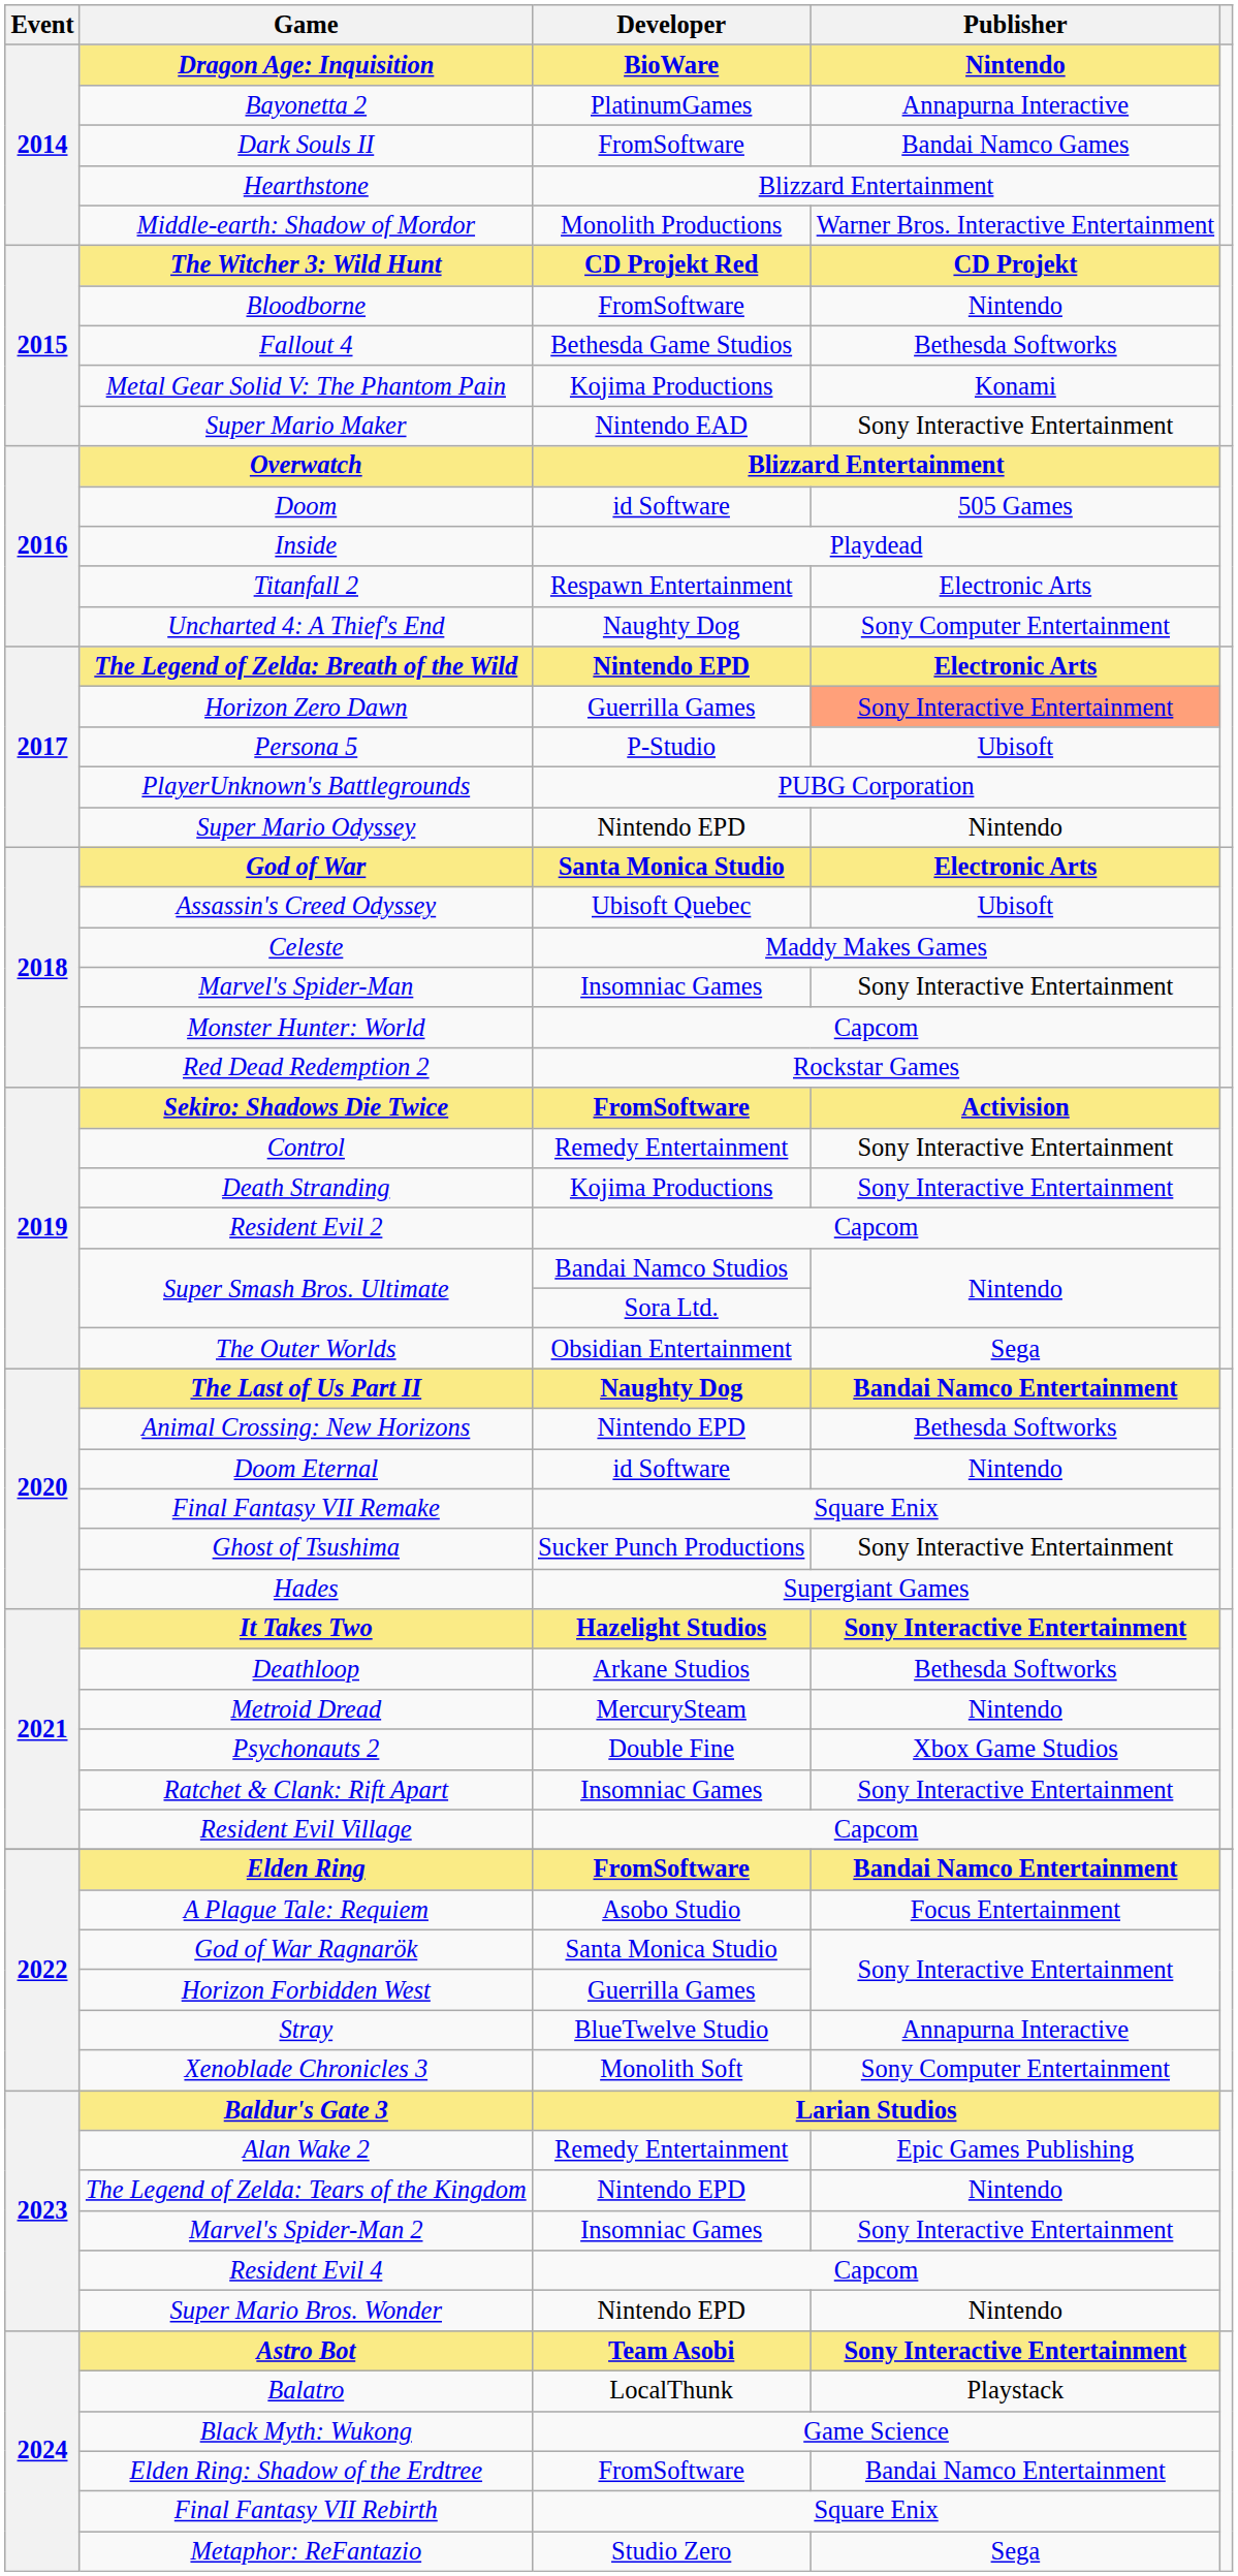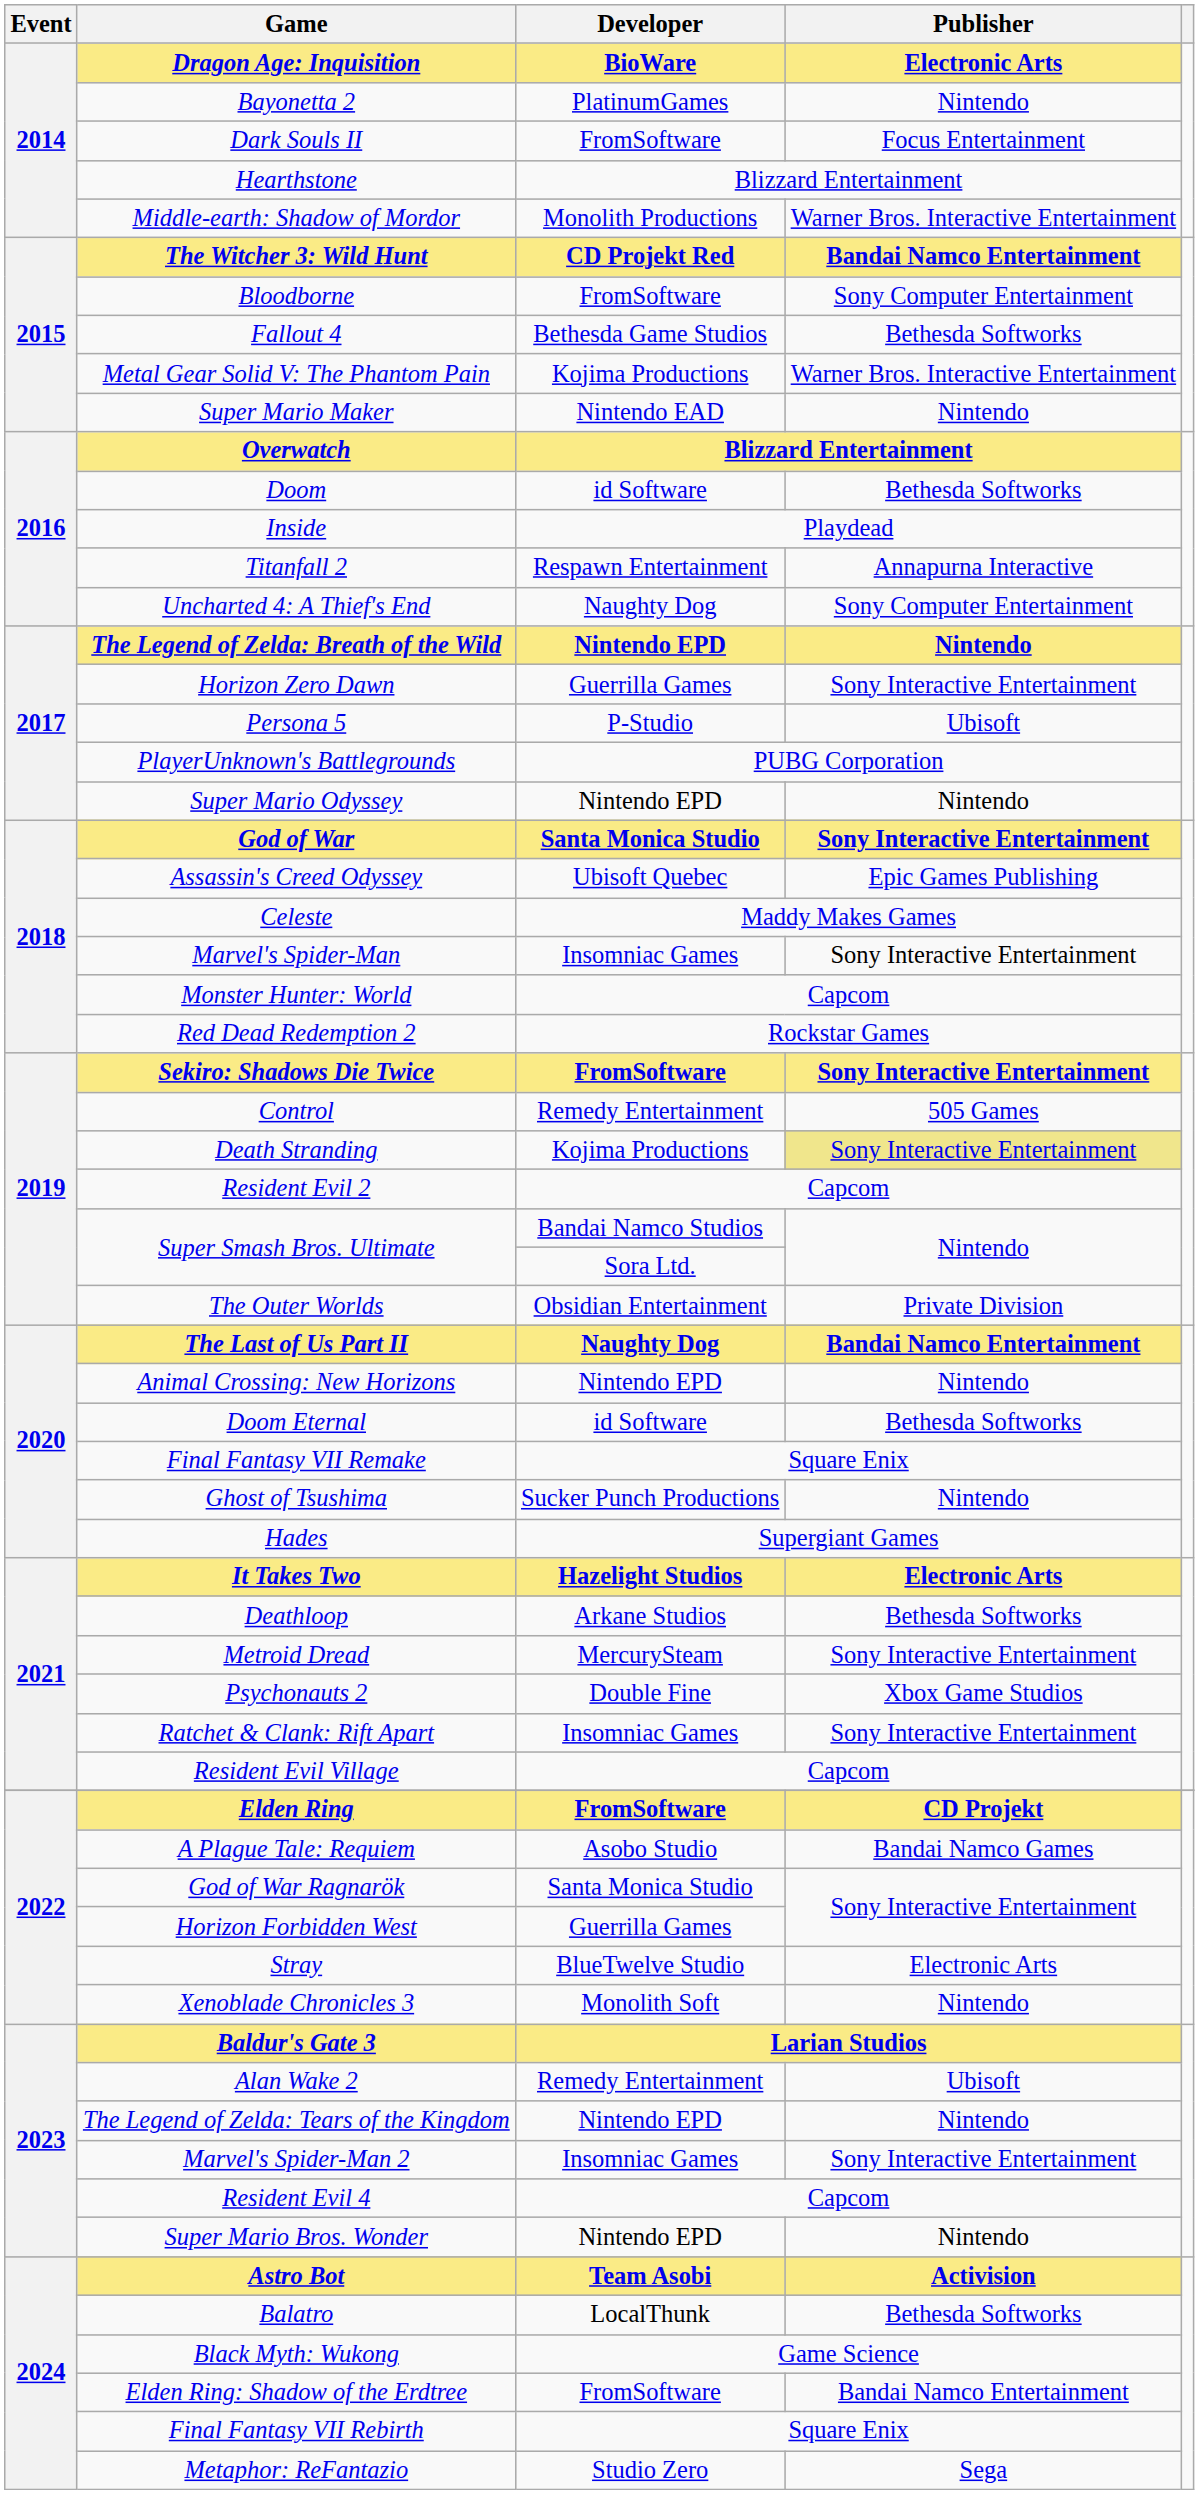 <table class="wikitable sortable" style="text-align:center;" width="auto">
 <tr>
 <th scope="col">Event</th>
 <th scope="col">Game</th>
 <th scope="col">Developer</th>
 <th scope="col">Publisher</th>
 <th scope="col" class="unsortable"></th>
 </tr>
 <tr>
 <th scope="row" rowspan="5"><a href='#'>2014</a></th>
 <td style="background:#FAEB86;"><strong><em><a href='#'>Dragon Age: Inquisition</a></em></strong> </td>
 <td style="background:#FAEB86;"><strong><a href='#'>BioWare</a></strong></td>
-<td style="background:#FAEB86;"><strong><a href='#'>Nintendo</a></strong></td>
+<td style="background:#FAEB86;"><strong><a href='#'>Electronic Arts</a></strong></td>
 <td rowspan="5"><br></td>
 </tr>
 <tr>
 <td><em><a href='#'>Bayonetta 2</a></em></td>
 <td><a href='#'>PlatinumGames</a></td>
-<td><a href='#'>Annapurna Interactive</a></td>
+<td><a href='#'>Nintendo</a></td>
 </tr>
 <tr>
 <td><em><a href='#'>Dark Souls II</a></em></td>
 <td><a href='#'>FromSoftware</a></td>
-<td><a href='#'>Bandai Namco Games</a></td>
+<td><a href='#'>Focus Entertainment</a></td>
 </tr>
 <tr>
 <td><em><a href='#'>Hearthstone</a></em></td>
 <td colspan="2"><a href='#'>Blizzard Entertainment</a></td>
 </tr>
 <tr>
 <td><em><a href='#'>Middle-earth: Shadow of Mordor</a></em></td>
 <td><a href='#'>Monolith Productions</a></td>
 <td><a href='#'>Warner Bros. Interactive Entertainment</a></td>
 </tr>
 <tr>
 <th scope="row" rowspan="5"><a href='#'>2015</a></th>
 <td style="background:#FAEB86;"><strong><em><a href='#'>The Witcher 3: Wild Hunt</a></em></strong> </td>
 <td style="background:#FAEB86;"><strong><a href='#'>CD Projekt Red</a></strong></td>
-<td style="background:#FAEB86;"><strong><a href='#'>CD Projekt</a></strong></td>
+<td style="background:#FAEB86;"><strong><a href='#'>Bandai Namco Entertainment</a></strong></td>
 <td rowspan="5"><br></td>
 </tr>
 <tr>
 <td><em><a href='#'>Bloodborne</a></em></td>
 <td><a href='#'>FromSoftware</a></td>
-<td><a href='#'>Nintendo</a></td>
+<td><a href='#'>Sony Computer Entertainment</a></td>
 </tr>
 <tr>
 <td><em><a href='#'>Fallout 4</a></em></td>
 <td><a href='#'>Bethesda Game Studios</a></td>
 <td><a href='#'>Bethesda Softworks</a></td>
 </tr>
 <tr>
 <td><em><a href='#'>Metal Gear Solid V: The Phantom Pain</a></em></td>
 <td><a href='#'>Kojima Productions</a></td>
-<td><a href='#'>Konami</a></td>
+<td><a href='#'>Warner Bros. Interactive Entertainment</a></td>
 </tr>
 <tr>
 <td><em><a href='#'>Super Mario Maker</a></em></td>
 <td><a href='#'>Nintendo EAD</a></td>
-<td>Sony Interactive Entertainment</td>
+<td><a href='#'>Nintendo</a></td>
 </tr>
 <tr>
 <th scope="row" rowspan="5"><a href='#'>2016</a></th>
 <td style="background:#FAEB86;"><strong><em><a href='#'>Overwatch</a></em></strong> </td>
 <td style="background:#FAEB86;" colspan="2"><strong><a href='#'>Blizzard Entertainment</a></strong></td>
 <td rowspan="5"><br></td>
 </tr>
 <tr>
 <td><em><a href='#'>Doom</a></em></td>
 <td><a href='#'>id Software</a></td>
-<td><a href='#'>505 Games</a></td>
+<td><a href='#'>Bethesda Softworks</a></td>
 </tr>
 <tr>
 <td><em><a href='#'>Inside</a></em></td>
 <td colspan="2"><a href='#'>Playdead</a></td>
 </tr>
 <tr>
 <td><em><a href='#'>Titanfall 2</a></em></td>
 <td><a href='#'>Respawn Entertainment</a></td>
-<td><a href='#'>Electronic Arts</a></td>
+<td><a href='#'>Annapurna Interactive</a></td>
 </tr>
 <tr>
 <td><em><a href='#'>Uncharted 4: A Thief's End</a></em></td>
 <td><a href='#'>Naughty Dog</a></td>
 <td><a href='#'>Sony Computer Entertainment</a></td>
 </tr>
 <tr>
 <th scope="row" rowspan="5"><a href='#'>2017</a></th>
 <td style="background:#FAEB86;"><strong><em><a href='#'>The Legend of Zelda: Breath of the Wild</a></em></strong> </td>
 <td style="background:#FAEB86;"><strong><a href='#'>Nintendo EPD</a></strong></td>
-<td style="background:#FAEB86;"><strong><a href='#'>Electronic Arts</a></strong></td>
+<td style="background:#FAEB86;"><strong><a href='#'>Nintendo</a></strong></td>
 <td rowspan="5"><br></td>
 </tr>
 <tr>
 <td><em><a href='#'>Horizon Zero Dawn</a></em></td>
 <td><a href='#'>Guerrilla Games</a></td>
-<td style="background: lightsalmon;"><a href='#'>Sony Interactive Entertainment</a></td>
+<td><a href='#'>Sony Interactive Entertainment</a></td>
 </tr>
 <tr>
 <td><em><a href='#'>Persona 5</a></em></td>
 <td><a href='#'>P-Studio</a></td>
 <td><a href='#'>Ubisoft</a></td>
 </tr>
 <tr>
 <td><em><a href='#'>PlayerUnknown's Battlegrounds</a></em></td>
 <td colspan="2"><a href='#'>PUBG Corporation</a></td>
 </tr>
 <tr>
 <td><em><a href='#'>Super Mario Odyssey</a></em></td>
 <td>Nintendo EPD</td>
 <td>Nintendo</td>
 </tr>
 <tr>
 <th scope="row" rowspan="6"><a href='#'>2018</a></th>
 <td style="background:#FAEB86;"><strong><em><a href='#'>God of War</a></em></strong> </td>
 <td style="background:#FAEB86;"><strong><a href='#'>Santa Monica Studio</a></strong></td>
-<td style="background:#FAEB86;"><strong><a href='#'>Electronic Arts</a></strong></td>
+<td style="background:#FAEB86;"><strong><a href='#'>Sony Interactive Entertainment</a></strong></td>
 <td rowspan="6"><br></td>
 </tr>
 <tr>
 <td><em><a href='#'>Assassin's Creed Odyssey</a></em></td>
 <td><a href='#'>Ubisoft Quebec</a></td>
-<td><a href='#'>Ubisoft</a></td>
+<td><a href='#'>Epic Games Publishing</a></td>
 </tr>
 <tr>
 <td><em><a href='#'>Celeste</a></em></td>
 <td colspan="2"><a href='#'>Maddy Makes Games</a></td>
 </tr>
 <tr>
 <td><em><a href='#'>Marvel's Spider-Man</a></em></td>
 <td><a href='#'>Insomniac Games</a></td>
 <td>Sony Interactive Entertainment</td>
 </tr>
 <tr>
 <td><em><a href='#'>Monster Hunter: World</a></em></td>
 <td colspan="2"><a href='#'>Capcom</a></td>
 </tr>
 <tr>
 <td><em><a href='#'>Red Dead Redemption 2</a></em></td>
 <td colspan="2"><a href='#'>Rockstar Games</a></td>
 </tr>
 <tr>
 <th scope="row" rowspan="7"><a href='#'>2019</a></th>
 <td style="background:#FAEB86;"><strong><em><a href='#'>Sekiro: Shadows Die Twice</a></em></strong> </td>
 <td style="background:#FAEB86;"><strong><a href='#'>FromSoftware</a></strong></td>
-<td style="background:#FAEB86;"><strong><a href='#'>Activision</a></strong></td>
+<td style="background:#FAEB86;"><strong><a href='#'>Sony Interactive Entertainment</a></strong></td>
 <td rowspan="7"><br></td>
 </tr>
 <tr>
 <td><em><a href='#'>Control</a></em></td>
 <td><a href='#'>Remedy Entertainment</a></td>
-<td>Sony Interactive Entertainment</td>
+<td><a href='#'>505 Games</a></td>
 </tr>
 <tr>
 <td><em><a href='#'>Death Stranding</a></em></td>
 <td><a href='#'>Kojima Productions</a></td>
-<td><a href='#'>Sony Interactive Entertainment</a></td>
+<td style="background: khaki;"><a href='#'>Sony Interactive Entertainment</a></td>
 </tr>
 <tr>
 <td><em><a href='#'>Resident Evil 2</a></em></td>
 <td colspan="2"><a href='#'>Capcom</a></td>
 </tr>
 <tr>
 <td rowspan="2"><em><a href='#'>Super Smash Bros. Ultimate</a></em></td>
 <td><a href='#'>Bandai Namco Studios</a></td>
 <td rowspan="2"><a href='#'>Nintendo</a></td>
 </tr>
 <tr>
 <td><a href='#'>Sora Ltd.</a></td>
 </tr>
 <tr>
 <td><em><a href='#'>The Outer Worlds</a></em></td>
 <td><a href='#'>Obsidian Entertainment</a></td>
-<td><a href='#'>Sega</a></td>
+<td><a href='#'>Private Division</a></td>
 </tr>
 <tr>
 <th scope="row" rowspan="6"><a href='#'>2020</a></th>
 <td style="background:#FAEB86;"><strong><em><a href='#'>The Last of Us Part&nbsp;II</a></em></strong> </td>
 <td style="background:#FAEB86;"><strong><a href='#'>Naughty Dog</a></strong></td>
 <td style="background:#FAEB86;"><strong><a href='#'>Bandai Namco Entertainment</a></strong></td>
 <td rowspan="6"><br></td>
 </tr>
 <tr>
 <td><em><a href='#'>Animal Crossing: New Horizons</a></em></td>
 <td><a href='#'>Nintendo EPD</a></td>
-<td><a href='#'>Bethesda Softworks</a></td>
+<td><a href='#'>Nintendo</a></td>
 </tr>
 <tr>
 <td><em><a href='#'>Doom Eternal</a></em></td>
 <td><a href='#'>id Software</a></td>
-<td><a href='#'>Nintendo</a></td>
+<td><a href='#'>Bethesda Softworks</a></td>
 </tr>
 <tr>
 <td><em><a href='#'>Final Fantasy VII Remake</a></em></td>
 <td colspan="2"><a href='#'>Square Enix</a></td>
 </tr>
 <tr>
 <td><em><a href='#'>Ghost of Tsushima</a></em></td>
 <td><a href='#'>Sucker Punch Productions</a></td>
-<td>Sony Interactive Entertainment</td>
+<td><a href='#'>Nintendo</a></td>
 </tr>
 <tr>
 <td><em><a href='#'>Hades</a></em></td>
 <td colspan="2"><a href='#'>Supergiant Games</a></td>
 </tr>
 <tr>
 <th scope="row" rowspan="6"><a href='#'>2021</a></th>
 <td style="background:#FAEB86;"><strong><em><a href='#'>It Takes Two</a></em></strong> </td>
 <td style="background:#FAEB86;"><strong><a href='#'>Hazelight Studios</a></strong></td>
-<td style="background:#FAEB86;"><strong><a href='#'>Sony Interactive Entertainment</a></strong></td>
+<td style="background:#FAEB86;"><strong><a href='#'>Electronic Arts</a></strong></td>
 <td rowspan="6"><br></td>
 </tr>
 <tr>
 <td><em><a href='#'>Deathloop</a></em></td>
 <td><a href='#'>Arkane Studios</a></td>
 <td><a href='#'>Bethesda Softworks</a></td>
 </tr>
 <tr>
 <td><em><a href='#'>Metroid Dread</a></em></td>
 <td><a href='#'>MercurySteam</a></td>
-<td><a href='#'>Nintendo</a></td>
+<td><a href='#'>Sony Interactive Entertainment</a></td>
 </tr>
 <tr>
 <td><em><a href='#'>Psychonauts 2</a></em></td>
 <td><a href='#'>Double Fine</a></td>
 <td><a href='#'>Xbox Game Studios</a></td>
 </tr>
 <tr>
 <td><em><a href='#'>Ratchet & Clank: Rift Apart</a></em></td>
 <td><a href='#'>Insomniac Games</a></td>
 <td><a href='#'>Sony Interactive Entertainment</a></td>
 </tr>
 <tr>
 <td><em><a href='#'>Resident Evil Village</a></em></td>
 <td colspan="2"><a href='#'>Capcom</a></td>
 </tr>
 <tr>
 </tr>
 <tr>
 <th scope="row" rowspan="6"><a href='#'>2022</a></th>
 <td style="background:#FAEB86;"><strong><em><a href='#'>Elden Ring</a></em></strong> </td>
 <td style="background:#FAEB86;"><strong><a href='#'>FromSoftware</a></strong></td>
-<td style="background:#FAEB86;"><strong><a href='#'>Bandai Namco Entertainment</a></strong></td>
+<td style="background:#FAEB86;"><strong><a href='#'>CD Projekt</a></strong></td>
 <td rowspan="6"><br></td>
 </tr>
 <tr>
 <td><em><a href='#'>A Plague Tale: Requiem</a></em></td>
 <td><a href='#'>Asobo Studio</a></td>
-<td><a href='#'>Focus Entertainment</a></td>
+<td><a href='#'>Bandai Namco Games</a></td>
 </tr>
 <tr>
 <td><em><a href='#'>God of War Ragnarök</a></em></td>
 <td><a href='#'>Santa Monica Studio</a></td>
 <td rowspan="2"><a href='#'>Sony Interactive Entertainment</a></td>
 </tr>
 <tr>
 <td><em><a href='#'>Horizon Forbidden West</a></em></td>
 <td><a href='#'>Guerrilla Games</a></td>
 </tr>
 <tr>
 <td><em><a href='#'>Stray</a></em></td>
 <td><a href='#'>BlueTwelve Studio</a></td>
-<td><a href='#'>Annapurna Interactive</a></td>
+<td><a href='#'>Electronic Arts</a></td>
 </tr>
 <tr>
 <td><em><a href='#'>Xenoblade Chronicles 3</a></em></td>
 <td><a href='#'>Monolith Soft</a></td>
-<td><a href='#'>Sony Computer Entertainment</a></td>
+<td><a href='#'>Nintendo</a></td>
 </tr>
 <tr>
 <th scope="row" rowspan="6"><a href='#'>2023</a></th>
 <td style="background:#FAEB86;"><strong><em><a href='#'>Baldur's Gate 3</a></em></strong> </td>
 <td style="background:#FAEB86;" colspan="2"><strong><a href='#'>Larian Studios</a></strong></td>
 <td rowspan="6"><br></td>
 </tr>
 <tr>
 <td><em><a href='#'>Alan Wake 2</a></em></td>
 <td><a href='#'>Remedy Entertainment</a></td>
-<td><a href='#'>Epic Games Publishing</a></td>
+<td><a href='#'>Ubisoft</a></td>
 </tr>
 <tr>
 <td><em><a href='#'>The Legend of Zelda: Tears of the Kingdom</a></em></td>
 <td><a href='#'>Nintendo EPD</a></td>
 <td><a href='#'>Nintendo</a></td>
 </tr>
 <tr>
 <td><em><a href='#'>Marvel's Spider-Man&nbsp;2</a></em></td>
 <td><a href='#'>Insomniac Games</a></td>
 <td><a href='#'>Sony Interactive Entertainment</a></td>
 </tr>
 <tr>
 <td><em><a href='#'>Resident Evil 4</a></em></td>
 <td colspan="2"><a href='#'>Capcom</a></td>
 </tr>
 <tr>
 <td><em><a href='#'>Super Mario Bros. Wonder</a></em></td>
 <td>Nintendo EPD</td>
 <td>Nintendo</td>
 </tr>
 <tr>
 <th scope="row" rowspan="6"><a href='#'>2024</a></th>
 <td style="background:#FAEB86;"><strong><em><a href='#'>Astro Bot</a></em></strong> </td>
 <td style="background:#FAEB86;"><strong><a href='#'>Team Asobi</a></strong></td>
-<td style="background:#FAEB86;"><strong><a href='#'>Sony Interactive Entertainment</a></strong></td>
+<td style="background:#FAEB86;"><strong><a href='#'>Activision</a></strong></td>
 <td rowspan="6"><br></td>
 </tr>
 <tr>
 <td><em><a href='#'>Balatro</a></em></td>
 <td>LocalThunk</td>
-<td>Playstack</td>
+<td><a href='#'>Bethesda Softworks</a></td>
 </tr>
 <tr>
 <td><em><a href='#'>Black Myth: Wukong</a></em></td>
 <td colspan="2"><a href='#'>Game Science</a></td>
 </tr>
 <tr>
 <td><em><a href='#'>Elden Ring: Shadow of the Erdtree</a></em></td>
 <td><a href='#'>FromSoftware</a></td>
 <td><a href='#'>Bandai Namco Entertainment</a></td>
 </tr>
 <tr>
 <td><em><a href='#'>Final Fantasy VII Rebirth</a></em></td>
 <td colspan="2"><a href='#'>Square Enix</a></td>
 </tr>
 <tr>
 <td><em><a href='#'>Metaphor: ReFantazio</a></em></td>
 <td><a href='#'>Studio Zero</a></td>
 <td><a href='#'>Sega</a></td>
 </tr>
 </table>
